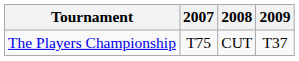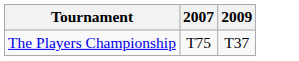 <table class="wikitable" style="font-size:95%;text-align:center;">
 <tr>
 <th>Tournament</th>
 <th>2007</th>
-<th>2008</th>
 <th>2009</th>
 </tr>
 <tr>
 <td align=left><a href='#'>The Players Championship</a></td>
 <td>T75</td>
-<td>CUT</td>
 <td>T37</td>
 </tr>
 </table>
